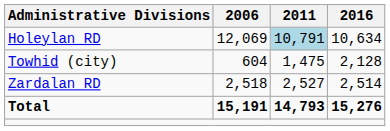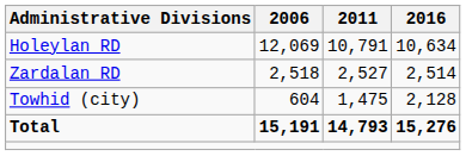 <table class="wikitable">
 <tr>
 <th>Administrative Divisions</th>
 <th>2006</th>
 <th>2011</th>
 <th>2016</th>
 </tr>
 <tr>
 <td><a href='#'>Holeylan RD</a></td>
 <td style="text-align: right;">12,069</td>
-<td style="background: lightblue; text-align: right;">10,791</td>
+<td style="text-align: right;">10,791</td>
 <td style="text-align: right;">10,634</td>
+</tr>
+<tr>
+<td><a href='#'>Zardalan RD</a></td>
+<td style="text-align: right;">2,518</td>
+<td style="text-align: right;">2,527</td>
+<td style="text-align: right;">2,514</td>
 </tr>
 <tr>
 <td><a href='#'>Towhid</a> (city)</td>
 <td style="text-align: right;">604</td>
 <td style="text-align: right;">1,475</td>
 <td style="text-align: right;">2,128</td>
-</tr>
-<tr>
-<td><a href='#'>Zardalan RD</a></td>
-<td style="text-align: right;">2,518</td>
-<td style="text-align: right;">2,527</td>
-<td style="text-align: right;">2,514</td>
 </tr>
 <tr>
 <td><strong>Total</strong></td>
 <td style="text-align: right;"><strong>15,191</strong></td>
 <td style="text-align: right;"><strong>14,793</strong></td>
 <td style="text-align: right;"><strong>15,276</strong></td>
 </tr>
 <tr>
 <td colspan=4></td>
 </tr>
 </table>
